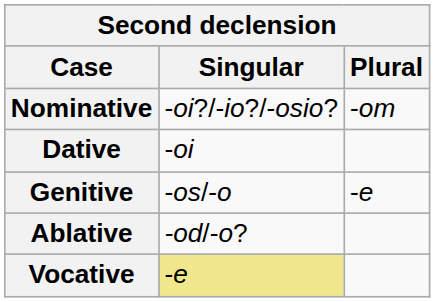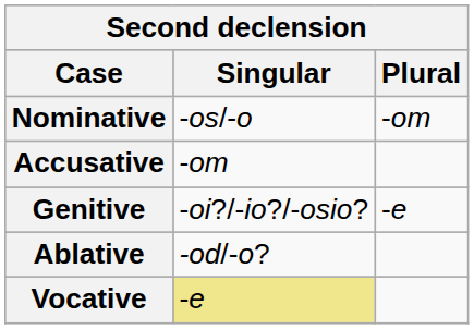 <table class="wikitable">
 <tr>
 <th colspan="3">Second declension</th>
 </tr>
 <tr>
 <th>Case</th>
 <th>Singular</th>
 <th>Plural</th>
 </tr>
 <tr>
 <th>Nominative</th>
-<td>-<em>oi</em>?/-<em>io</em>?/-<em>osio</em>?</td>
+<td>-<em>os</em>/-<em>o</em></td>
 <td>-<em>om</em></td>
 </tr>
 <tr>
-<th>Dative</th>
-<td>-<em>oi</em></td>
+<th>Accusative</th>
+<td>-<em>om</em></td>
 <td></td>
 </tr>
 <tr>
 <th>Genitive</th>
-<td>-<em>os</em>/-<em>o</em></td>
+<td>-<em>oi</em>?/-<em>io</em>?/-<em>osio</em>?</td>
 <td>-<em>e</em></td>
 </tr>
 <tr>
 <th>Ablative</th>
 <td><em>-od</em>/-<em>o</em>?</td>
 <td></td>
 </tr>
 <tr>
 <th>Vocative</th>
 <td style="background: khaki;">-<em>e</em></td>
 <td></td>
 </tr>
 </table>
